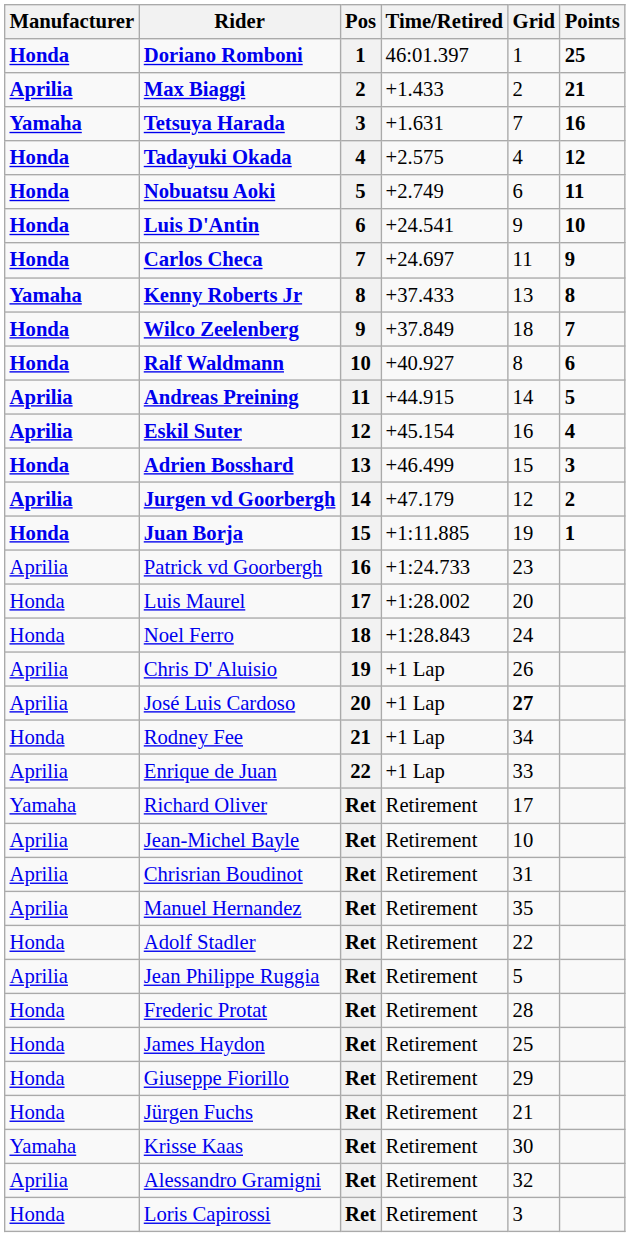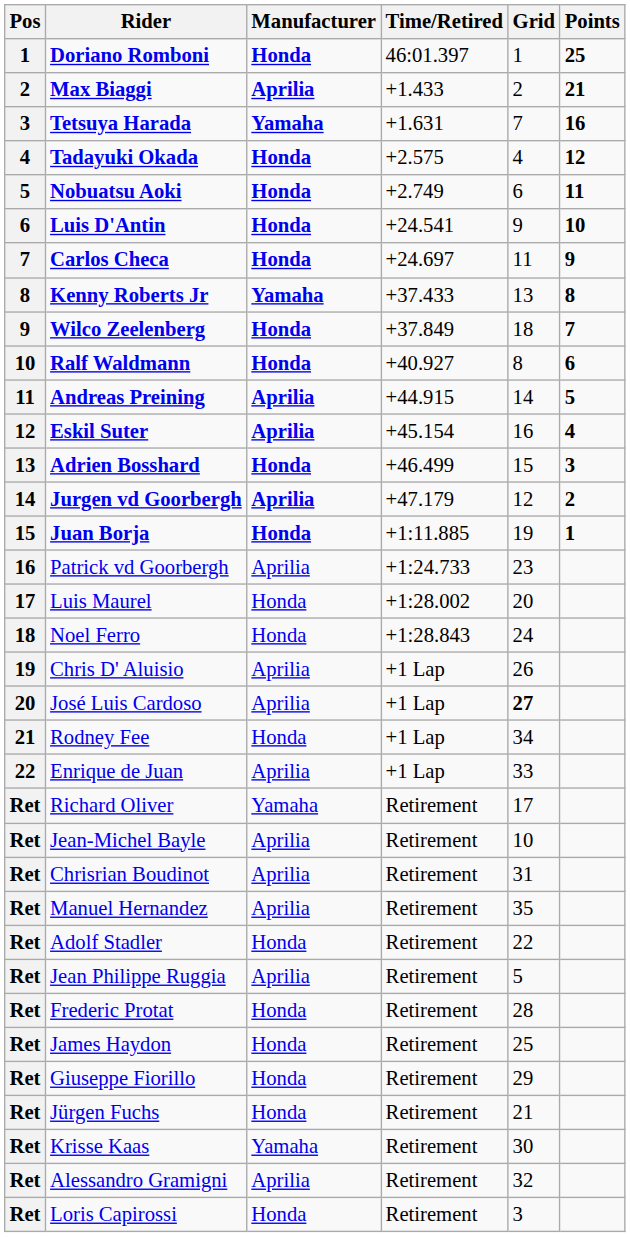 <table class="wikitable" style="font-size: 95%;">
 <tr>
+<th>Pos</th>
+<th>Rider</th>
 <th>Manufacturer</th>
-<th>Rider</th>
-<th>Pos</th>
 <th>Time/Retired</th>
 <th>Grid</th>
 <th>Points</th>
 </tr>
 <tr>
+<th>1</th>
+<td> <strong><a href='#'>Doriano Romboni</a></strong></td>
 <td><strong><a href='#'>Honda</a></strong></td>
-<td> <strong><a href='#'>Doriano Romboni</a></strong></td>
-<th>1</th>
 <td>46:01.397</td>
 <td>1</td>
 <td><strong>25</strong></td>
 </tr>
 <tr>
+<th>2</th>
+<td> <strong><a href='#'>Max Biaggi</a></strong></td>
 <td><strong><a href='#'>Aprilia</a></strong></td>
-<td> <strong><a href='#'>Max Biaggi</a></strong></td>
-<th>2</th>
 <td>+1.433</td>
 <td>2</td>
 <td><strong>21</strong></td>
 </tr>
 <tr>
+<th>3</th>
+<td> <strong><a href='#'>Tetsuya Harada</a></strong></td>
 <td><strong><a href='#'>Yamaha</a></strong></td>
-<td> <strong><a href='#'>Tetsuya Harada</a></strong></td>
-<th>3</th>
 <td>+1.631</td>
 <td>7</td>
 <td><strong>16</strong></td>
 </tr>
 <tr>
+<th>4</th>
+<td> <strong><a href='#'>Tadayuki Okada</a></strong></td>
 <td><strong><a href='#'>Honda</a></strong></td>
-<td> <strong><a href='#'>Tadayuki Okada</a></strong></td>
-<th>4</th>
 <td>+2.575</td>
 <td>4</td>
 <td><strong>12</strong></td>
 </tr>
 <tr>
+<th>5</th>
+<td> <strong><a href='#'>Nobuatsu Aoki</a></strong></td>
 <td><strong><a href='#'>Honda</a></strong></td>
-<td> <strong><a href='#'>Nobuatsu Aoki</a></strong></td>
-<th>5</th>
 <td>+2.749</td>
 <td>6</td>
 <td><strong>11</strong></td>
 </tr>
 <tr>
+<th>6</th>
+<td> <strong><a href='#'>Luis D'Antin</a></strong></td>
 <td><strong><a href='#'>Honda</a></strong></td>
-<td> <strong><a href='#'>Luis D'Antin</a></strong></td>
-<th>6</th>
 <td>+24.541</td>
 <td>9</td>
 <td><strong>10</strong></td>
 </tr>
 <tr>
+<th>7</th>
+<td> <strong><a href='#'>Carlos Checa</a></strong></td>
 <td><strong><a href='#'>Honda</a></strong></td>
-<td> <strong><a href='#'>Carlos Checa</a></strong></td>
-<th>7</th>
 <td>+24.697</td>
 <td>11</td>
 <td><strong>9</strong></td>
 </tr>
 <tr>
+<th>8</th>
+<td> <strong><a href='#'>Kenny Roberts Jr</a></strong></td>
 <td><strong><a href='#'>Yamaha</a></strong></td>
-<td> <strong><a href='#'>Kenny Roberts Jr</a></strong></td>
-<th>8</th>
 <td>+37.433</td>
 <td>13</td>
 <td><strong>8</strong></td>
 </tr>
 <tr>
+<th>9</th>
+<td> <strong><a href='#'>Wilco Zeelenberg</a></strong></td>
 <td><strong><a href='#'>Honda</a></strong></td>
-<td> <strong><a href='#'>Wilco Zeelenberg</a></strong></td>
-<th>9</th>
 <td>+37.849</td>
 <td>18</td>
 <td><strong>7</strong></td>
 </tr>
 <tr>
+<th>10</th>
+<td> <strong><a href='#'>Ralf Waldmann</a></strong></td>
 <td><strong><a href='#'>Honda</a></strong></td>
-<td> <strong><a href='#'>Ralf Waldmann</a></strong></td>
-<th>10</th>
 <td>+40.927</td>
 <td>8</td>
 <td><strong>6</strong></td>
 </tr>
 <tr>
+<th>11</th>
+<td> <strong><a href='#'>Andreas Preining</a></strong></td>
 <td><strong><a href='#'>Aprilia</a></strong></td>
-<td> <strong><a href='#'>Andreas Preining</a></strong></td>
-<th>11</th>
 <td>+44.915</td>
 <td>14</td>
 <td><strong>5</strong></td>
 </tr>
 <tr>
+<th>12</th>
+<td> <strong><a href='#'>Eskil Suter</a></strong></td>
 <td><strong><a href='#'>Aprilia</a></strong></td>
-<td> <strong><a href='#'>Eskil Suter</a></strong></td>
-<th>12</th>
 <td>+45.154</td>
 <td>16</td>
 <td><strong>4</strong></td>
 </tr>
 <tr>
+<th>13</th>
+<td> <strong><a href='#'>Adrien Bosshard</a></strong></td>
 <td><strong><a href='#'>Honda</a></strong></td>
-<td> <strong><a href='#'>Adrien Bosshard</a></strong></td>
-<th>13</th>
 <td>+46.499</td>
 <td>15</td>
 <td><strong>3</strong></td>
 </tr>
 <tr>
+<th>14</th>
+<td> <strong><a href='#'>Jurgen vd Goorbergh</a></strong></td>
 <td><strong><a href='#'>Aprilia</a></strong></td>
-<td> <strong><a href='#'>Jurgen vd Goorbergh</a></strong></td>
-<th>14</th>
 <td>+47.179</td>
 <td>12</td>
 <td><strong>2</strong></td>
 </tr>
 <tr>
+<th>15</th>
+<td> <strong><a href='#'>Juan Borja</a></strong></td>
 <td><strong><a href='#'>Honda</a></strong></td>
-<td> <strong><a href='#'>Juan Borja</a></strong></td>
-<th>15</th>
 <td>+1:11.885</td>
 <td>19</td>
 <td><strong>1</strong></td>
 </tr>
 <tr>
+<th>16</th>
+<td> <a href='#'>Patrick vd Goorbergh</a></td>
 <td><a href='#'>Aprilia</a></td>
-<td> <a href='#'>Patrick vd Goorbergh</a></td>
-<th>16</th>
 <td>+1:24.733</td>
 <td>23</td>
 <td></td>
 </tr>
 <tr>
+<th>17</th>
+<td> <a href='#'>Luis Maurel</a></td>
 <td><a href='#'>Honda</a></td>
-<td> <a href='#'>Luis Maurel</a></td>
-<th>17</th>
 <td>+1:28.002</td>
 <td>20</td>
 <td></td>
 </tr>
 <tr>
+<th>18</th>
+<td> <a href='#'>Noel Ferro</a></td>
 <td><a href='#'>Honda</a></td>
-<td> <a href='#'>Noel Ferro</a></td>
-<th>18</th>
 <td>+1:28.843</td>
 <td>24</td>
 <td></td>
 </tr>
 <tr>
+<th>19</th>
+<td> <a href='#'>Chris D' Aluisio</a></td>
 <td><a href='#'>Aprilia</a></td>
-<td> <a href='#'>Chris D' Aluisio</a></td>
-<th>19</th>
 <td>+1 Lap</td>
 <td>26</td>
 <td></td>
 </tr>
 <tr>
+<th>20</th>
+<td> <a href='#'>José Luis Cardoso</a></td>
 <td><a href='#'>Aprilia</a></td>
-<td> <a href='#'>José Luis Cardoso</a></td>
-<th>20</th>
 <td>+1 Lap</td>
 <td><strong>27</strong></td>
 <td></td>
 </tr>
 <tr>
+<th>21</th>
+<td> <a href='#'>Rodney Fee</a></td>
 <td><a href='#'>Honda</a></td>
-<td> <a href='#'>Rodney Fee</a></td>
-<th>21</th>
 <td>+1 Lap</td>
 <td>34</td>
 <td></td>
 </tr>
 <tr>
+<th>22</th>
+<td> <a href='#'>Enrique de Juan</a></td>
 <td><a href='#'>Aprilia</a></td>
-<td> <a href='#'>Enrique de Juan</a></td>
-<th>22</th>
 <td>+1 Lap</td>
 <td>33</td>
 <td></td>
 </tr>
 <tr>
+<th>Ret</th>
+<td> <a href='#'>Richard Oliver</a></td>
 <td><a href='#'>Yamaha</a></td>
-<td> <a href='#'>Richard Oliver</a></td>
-<th>Ret</th>
 <td>Retirement</td>
 <td>17</td>
 <td></td>
 </tr>
 <tr>
+<th>Ret</th>
+<td> <a href='#'>Jean-Michel Bayle</a></td>
 <td><a href='#'>Aprilia</a></td>
-<td> <a href='#'>Jean-Michel Bayle</a></td>
-<th>Ret</th>
 <td>Retirement</td>
 <td>10</td>
 <td></td>
 </tr>
 <tr>
+<th>Ret</th>
+<td> <a href='#'>Chrisrian Boudinot</a></td>
 <td><a href='#'>Aprilia</a></td>
-<td> <a href='#'>Chrisrian Boudinot</a></td>
-<th>Ret</th>
 <td>Retirement</td>
 <td>31</td>
 <td></td>
 </tr>
 <tr>
+<th>Ret</th>
+<td> <a href='#'>Manuel Hernandez</a></td>
 <td><a href='#'>Aprilia</a></td>
-<td> <a href='#'>Manuel Hernandez</a></td>
-<th>Ret</th>
 <td>Retirement</td>
 <td>35</td>
 <td></td>
 </tr>
 <tr>
+<th>Ret</th>
+<td> <a href='#'>Adolf Stadler</a></td>
 <td><a href='#'>Honda</a></td>
-<td> <a href='#'>Adolf Stadler</a></td>
-<th>Ret</th>
 <td>Retirement</td>
 <td>22</td>
 <td></td>
 </tr>
 <tr>
+<th>Ret</th>
+<td> <a href='#'>Jean Philippe Ruggia</a></td>
 <td><a href='#'>Aprilia</a></td>
-<td> <a href='#'>Jean Philippe Ruggia</a></td>
-<th>Ret</th>
 <td>Retirement</td>
 <td>5</td>
 <td></td>
 </tr>
 <tr>
+<th>Ret</th>
+<td> <a href='#'>Frederic Protat</a></td>
 <td><a href='#'>Honda</a></td>
-<td> <a href='#'>Frederic Protat</a></td>
-<th>Ret</th>
 <td>Retirement</td>
 <td>28</td>
 <td></td>
 </tr>
 <tr>
+<th>Ret</th>
+<td> <a href='#'>James Haydon</a></td>
 <td><a href='#'>Honda</a></td>
-<td> <a href='#'>James Haydon</a></td>
-<th>Ret</th>
 <td>Retirement</td>
 <td>25</td>
 <td></td>
 </tr>
 <tr>
+<th>Ret</th>
+<td> <a href='#'>Giuseppe Fiorillo</a></td>
 <td><a href='#'>Honda</a></td>
-<td> <a href='#'>Giuseppe Fiorillo</a></td>
-<th>Ret</th>
 <td>Retirement</td>
 <td>29</td>
 <td></td>
 </tr>
 <tr>
+<th>Ret</th>
+<td> <a href='#'>Jürgen Fuchs</a></td>
 <td><a href='#'>Honda</a></td>
-<td> <a href='#'>Jürgen Fuchs</a></td>
-<th>Ret</th>
 <td>Retirement</td>
 <td>21</td>
 <td></td>
 </tr>
 <tr>
+<th>Ret</th>
+<td> <a href='#'>Krisse Kaas</a></td>
 <td><a href='#'>Yamaha</a></td>
-<td> <a href='#'>Krisse Kaas</a></td>
-<th>Ret</th>
 <td>Retirement</td>
 <td>30</td>
 <td></td>
 </tr>
 <tr>
+<th>Ret</th>
+<td> <a href='#'>Alessandro Gramigni</a></td>
 <td><a href='#'>Aprilia</a></td>
-<td> <a href='#'>Alessandro Gramigni</a></td>
-<th>Ret</th>
 <td>Retirement</td>
 <td>32</td>
 <td></td>
 </tr>
 <tr>
+<th>Ret</th>
+<td> <a href='#'>Loris Capirossi</a></td>
 <td><a href='#'>Honda</a></td>
-<td> <a href='#'>Loris Capirossi</a></td>
-<th>Ret</th>
 <td>Retirement</td>
 <td>3</td>
 <td></td>
 </tr>
 </table>
